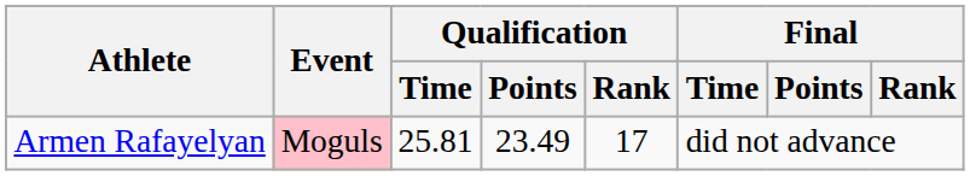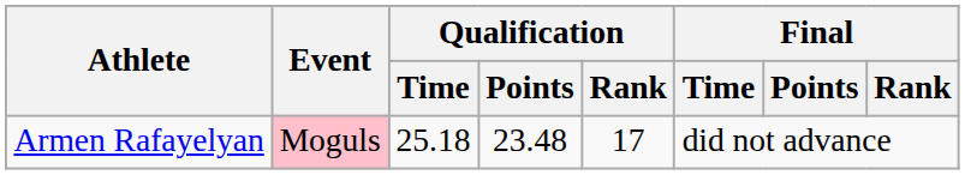 <table class="wikitable" style="font-size:90%">
 <tr>
 <th rowspan="2">Athlete</th>
 <th rowspan="2">Event</th>
 <th colspan="3">Qualification</th>
 <th colspan="3">Final</th>
 </tr>
 <tr>
 <th>Time</th>
 <th>Points</th>
 <th>Rank</th>
 <th>Time</th>
 <th>Points</th>
 <th>Rank</th>
 </tr>
 <tr>
 <td><a href='#'>Armen Rafayelyan</a></td>
 <td style="background: pink;">Moguls</td>
-<td align="center">25.81</td>
-<td align="center">23.49</td>
+<td align="center">25.18</td>
+<td align="center">23.48</td>
 <td align="center">17</td>
 <td colspan="3">did not advance</td>
 </tr>
 </table>
